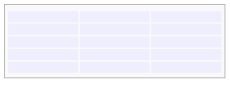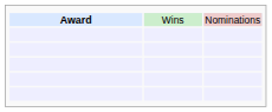 <table class="infobox" style="width: 25em; text-align: left; font-size: 70%; vertical-align: middle;">
 <tr p>
 <td colspan="3" style="text-align:center;"></td>
+</tr>
+<tr bgcolor=#D9E8FF style="text-align:center;">
+<th style="vertical-align: middle;">Award</th>
+<td style="background:#cceecc; font-size:8pt;" width="60px">Wins</td>
+<td style="background:#eecccc; font-size:8pt;" width="60px">Nominations</td>
 </tr>
 <tr bgcolor=#eeeeff>
 <td align="center"><br></td>
 <td></td>
 <td></td>
 </tr>
 <tr bgcolor=#eeeeff>
 <td align="center"><br></td>
 <td></td>
 <td></td>
 </tr>
 <tr bgcolor=#eeeeff>
 <td align="center"><br></td>
 <td></td>
 <td></td>
 </tr>
 <tr bgcolor=#eeeeff>
 <td align="center"><br></td>
 <td></td>
 <td></td>
 </tr>
 <tr bgcolor=#eeeeff>
 <td align="center"><br></td>
 <td></td>
 <td></td>
 </tr>
 <tr>
 </tr>
 </table>
